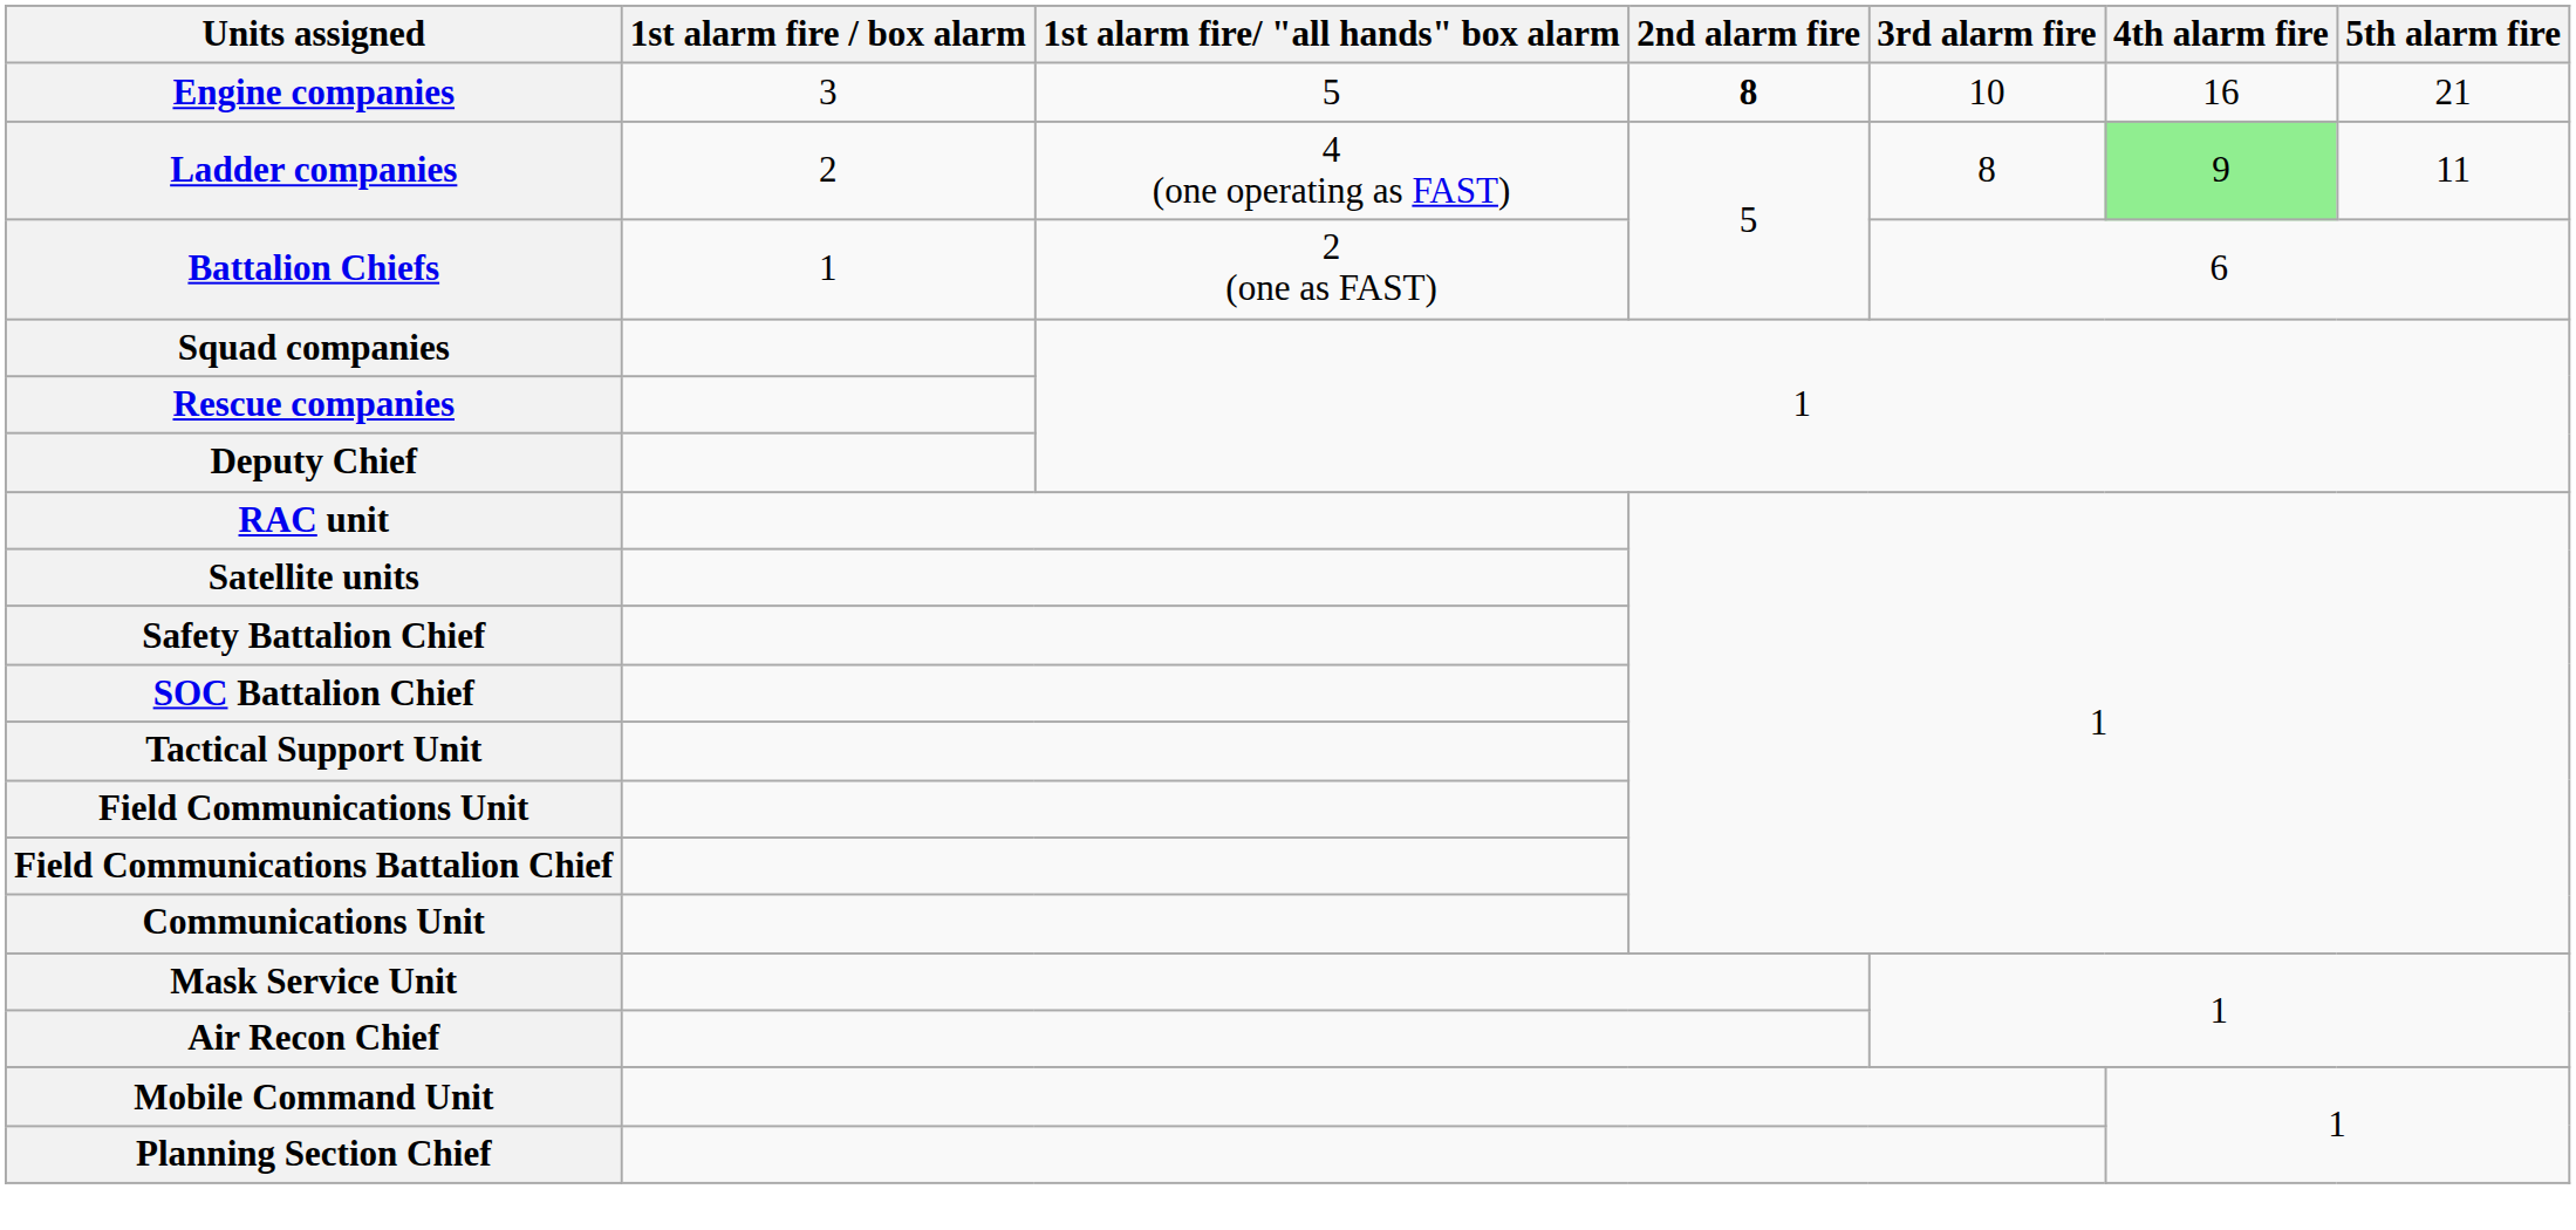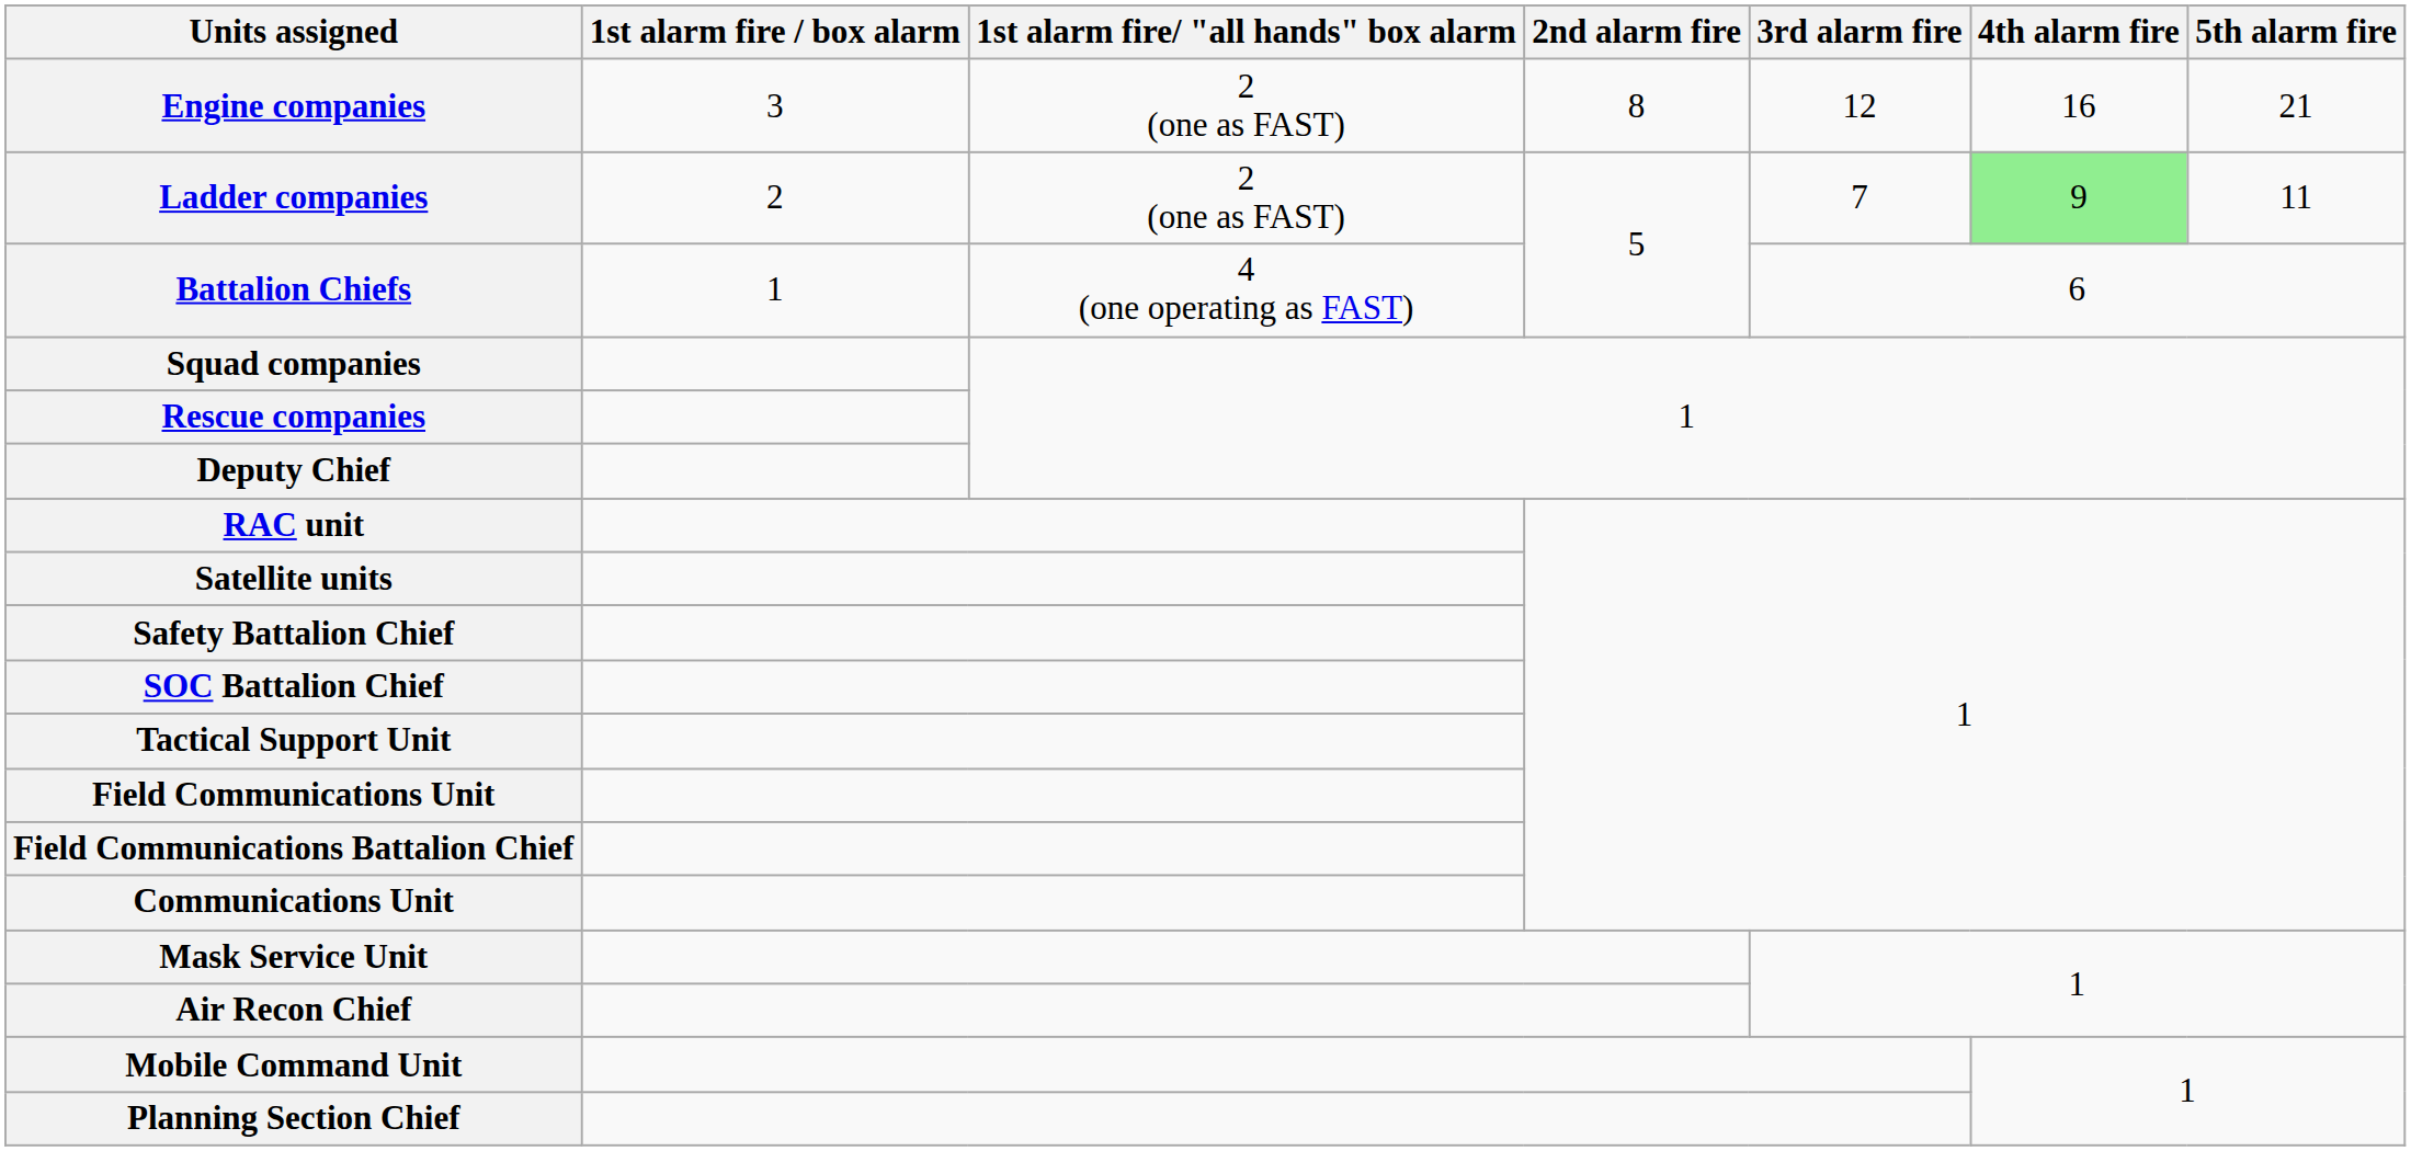 <table class="wikitable">
 <tr>
 <th>Units assigned</th>
 <th>1st alarm fire / box alarm</th>
 <th>1st alarm fire/ "all hands" box alarm</th>
 <th>2nd alarm fire</th>
 <th>3rd alarm fire</th>
 <th>4th alarm fire</th>
 <th>5th alarm fire</th>
 </tr>
 <tr>
 <th><a href='#'>Engine companies</a></th>
 <td style="text-align: center;">3</td>
-<td style="text-align: center;">5</td>
-<td style="text-align: center;"><strong>8</strong></td>
-<td style="text-align: center;">10</td>
+<td style="text-align: center;">2<br>(one as FAST)</td>
+<td style="text-align: center;">8</td>
+<td style="text-align: center;">12</td>
 <td style="text-align: center;">16</td>
 <td style="text-align: center;">21</td>
 </tr>
 <tr>
 <th><a href='#'>Ladder companies</a></th>
 <td style="text-align: center;">2</td>
-<td style="text-align: center;">4<br>(one operating as <a href='#'>FAST</a>)</td>
+<td style="text-align: center;">2<br>(one as FAST)</td>
 <td rowspan="2" style="text-align: center;">5</td>
-<td style="text-align: center;">8</td>
+<td style="text-align: center;">7</td>
 <td style="background: lightgreen; text-align: center;">9</td>
 <td style="text-align: center;">11</td>
 </tr>
 <tr>
 <th><a href='#'>Battalion Chiefs</a></th>
 <td style="text-align: center;">1</td>
-<td style="text-align: center;">2<br>(one as FAST)</td>
+<td style="text-align: center;">4<br>(one operating as <a href='#'>FAST</a>)</td>
 <td colspan="3" style="text-align: center;">6</td>
 </tr>
 <tr>
 <th>Squad companies</th>
 <td></td>
 <td colspan="5" rowspan="3" style="text-align: center;">1</td>
 </tr>
 <tr>
 <th><a href='#'>Rescue companies</a></th>
 <td></td>
 </tr>
 <tr>
 <th>Deputy Chief</th>
 <td></td>
 </tr>
 <tr>
 <th><a href='#'>RAC</a> unit</th>
 <td colspan="2"></td>
 <td colspan="4" rowspan="8" style="text-align: center;">1</td>
 </tr>
 <tr>
 <th>Satellite units</th>
 <td colspan="2"></td>
 </tr>
 <tr>
 <th>Safety Battalion Chief</th>
 <td colspan="2"></td>
 </tr>
 <tr>
 <th><a href='#'>SOC</a> Battalion Chief</th>
 <td colspan="2"></td>
 </tr>
 <tr>
 <th>Tactical Support Unit</th>
 <td colspan="2"></td>
 </tr>
 <tr>
 <th>Field Communications Unit</th>
 <td colspan="2"></td>
 </tr>
 <tr>
 <th>Field Communications Battalion Chief</th>
 <td colspan="2"></td>
 </tr>
 <tr>
 <th>Communications Unit</th>
 <td colspan="2"></td>
 </tr>
 <tr>
 <th>Mask Service Unit</th>
 <td colspan="3"></td>
 <td colspan="3" rowspan="2" style="text-align: center;">1</td>
 </tr>
 <tr>
 <th>Air Recon Chief</th>
 <td colspan="3"></td>
 </tr>
 <tr>
 <th>Mobile Command Unit</th>
 <td colspan="4"></td>
 <td colspan="2" rowspan="2" style="text-align: center;">1</td>
 </tr>
 <tr>
 <th>Planning Section Chief</th>
 <td colspan="4"></td>
 </tr>
 </table>
